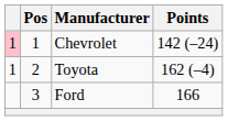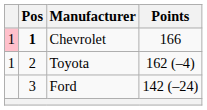 <table class="wikitable" style="font-size: 95%;">
 <tr>
 <th></th>
 <th>Pos</th>
 <th>Manufacturer</th>
 <th>Points</th>
 </tr>
 <tr>
 <td align="left" style="background: pink;"> 1</td>
-<td style="text-align:center;">1</td>
+<td style="text-align:center;"><strong>1</strong></td>
 <td>Chevrolet</td>
-<td style="text-align:center;">142 (–24)</td>
+<td style="text-align:center;">166</td>
 </tr>
 <tr>
 <td align="left"> 1</td>
 <td style="text-align:center;">2</td>
 <td>Toyota</td>
 <td style="text-align:center;">162 (–4)</td>
 </tr>
 <tr>
 <td align="left"></td>
 <td style="text-align:center;">3</td>
 <td>Ford</td>
-<td style="text-align:center;">166</td>
+<td style="text-align:center;">142 (–24)</td>
 </tr>
 <tr class="sortbottom">
 <th colspan="9"></th>
 </tr>
 </table>
